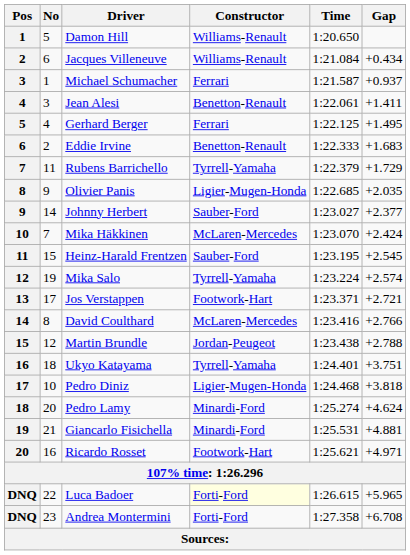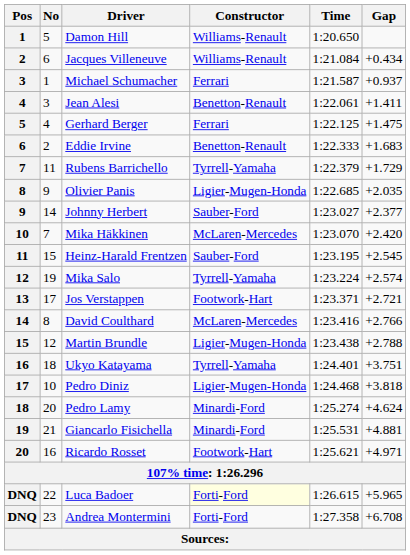 <table class="wikitable sortable" style="font-size: 95%;">
 <tr>
 <th>Pos</th>
 <th>No</th>
 <th>Driver</th>
 <th>Constructor</th>
 <th>Time</th>
 <th>Gap</th>
 </tr>
 <tr>
 <th>1</th>
 <td>5</td>
 <td> <a href='#'>Damon Hill</a></td>
 <td><a href='#'>Williams</a>-<a href='#'>Renault</a></td>
 <td>1:20.650</td>
 <td></td>
 </tr>
 <tr>
 <th>2</th>
 <td>6</td>
 <td> <a href='#'>Jacques Villeneuve</a></td>
 <td><a href='#'>Williams</a>-<a href='#'>Renault</a></td>
 <td>1:21.084</td>
 <td>+0.434</td>
 </tr>
 <tr>
 <th>3</th>
 <td>1</td>
 <td> <a href='#'>Michael Schumacher</a></td>
 <td><a href='#'>Ferrari</a></td>
 <td>1:21.587</td>
 <td>+0.937</td>
 </tr>
 <tr>
 <th>4</th>
 <td>3</td>
 <td> <a href='#'>Jean Alesi</a></td>
 <td><a href='#'>Benetton</a>-<a href='#'>Renault</a></td>
 <td>1:22.061</td>
 <td>+1.411</td>
 </tr>
 <tr>
 <th>5</th>
 <td>4</td>
 <td> <a href='#'>Gerhard Berger</a></td>
 <td><a href='#'>Ferrari</a></td>
 <td>1:22.125</td>
-<td>+1.495</td>
+<td>+1.475</td>
 </tr>
 <tr>
 <th>6</th>
 <td>2</td>
 <td> <a href='#'>Eddie Irvine</a></td>
 <td><a href='#'>Benetton</a>-<a href='#'>Renault</a></td>
 <td>1:22.333</td>
 <td>+1.683</td>
 </tr>
 <tr>
 <th>7</th>
 <td>11</td>
 <td> <a href='#'>Rubens Barrichello</a></td>
 <td><a href='#'>Tyrrell</a>-<a href='#'>Yamaha</a></td>
 <td>1:22.379</td>
 <td>+1.729</td>
 </tr>
 <tr>
 <th>8</th>
 <td>9</td>
 <td> <a href='#'>Olivier Panis</a></td>
 <td><a href='#'>Ligier</a>-<a href='#'>Mugen-Honda</a></td>
 <td>1:22.685</td>
 <td>+2.035</td>
 </tr>
 <tr>
 <th>9</th>
 <td>14</td>
 <td> <a href='#'>Johnny Herbert</a></td>
 <td><a href='#'>Sauber</a>-<a href='#'>Ford</a></td>
 <td>1:23.027</td>
 <td>+2.377</td>
 </tr>
 <tr>
 <th>10</th>
 <td>7</td>
 <td> <a href='#'>Mika Häkkinen</a></td>
 <td><a href='#'>McLaren</a>-<a href='#'>Mercedes</a></td>
 <td>1:23.070</td>
-<td>+2.424</td>
+<td>+2.420</td>
 </tr>
 <tr>
 <th>11</th>
 <td>15</td>
 <td> <a href='#'>Heinz-Harald Frentzen</a></td>
 <td><a href='#'>Sauber</a>-<a href='#'>Ford</a></td>
 <td>1:23.195</td>
 <td>+2.545</td>
 </tr>
 <tr>
 <th>12</th>
 <td>19</td>
 <td> <a href='#'>Mika Salo</a></td>
 <td><a href='#'>Tyrrell</a>-<a href='#'>Yamaha</a></td>
 <td>1:23.224</td>
 <td>+2.574</td>
 </tr>
 <tr>
 <th>13</th>
 <td>17</td>
 <td> <a href='#'>Jos Verstappen</a></td>
 <td><a href='#'>Footwork</a>-<a href='#'>Hart</a></td>
 <td>1:23.371</td>
 <td>+2.721</td>
 </tr>
 <tr>
 <th>14</th>
 <td>8</td>
 <td> <a href='#'>David Coulthard</a></td>
 <td><a href='#'>McLaren</a>-<a href='#'>Mercedes</a></td>
 <td>1:23.416</td>
 <td>+2.766</td>
 </tr>
 <tr>
 <th>15</th>
 <td>12</td>
 <td> <a href='#'>Martin Brundle</a></td>
-<td><a href='#'>Jordan</a>-<a href='#'>Peugeot</a></td>
+<td><a href='#'>Ligier</a>-<a href='#'>Mugen-Honda</a></td>
 <td>1:23.438</td>
 <td>+2.788</td>
 </tr>
 <tr>
 <th>16</th>
 <td>18</td>
 <td> <a href='#'>Ukyo Katayama</a></td>
 <td><a href='#'>Tyrrell</a>-<a href='#'>Yamaha</a></td>
 <td>1:24.401</td>
 <td>+3.751</td>
 </tr>
 <tr>
 <th>17</th>
 <td>10</td>
 <td> <a href='#'>Pedro Diniz</a></td>
 <td><a href='#'>Ligier</a>-<a href='#'>Mugen-Honda</a></td>
 <td>1:24.468</td>
 <td>+3.818</td>
 </tr>
 <tr>
 <th>18</th>
 <td>20</td>
 <td> <a href='#'>Pedro Lamy</a></td>
 <td><a href='#'>Minardi</a>-<a href='#'>Ford</a></td>
 <td>1:25.274</td>
 <td>+4.624</td>
 </tr>
 <tr>
 <th>19</th>
 <td>21</td>
 <td> <a href='#'>Giancarlo Fisichella</a></td>
 <td><a href='#'>Minardi</a>-<a href='#'>Ford</a></td>
 <td>1:25.531</td>
 <td>+4.881</td>
 </tr>
 <tr>
 <th>20</th>
 <td>16</td>
 <td> <a href='#'>Ricardo Rosset</a></td>
 <td><a href='#'>Footwork</a>-<a href='#'>Hart</a></td>
 <td>1:25.621</td>
 <td>+4.971</td>
 </tr>
 <tr>
 <th colspan="8"><a href='#'>107% time</a>: 1:26.296</th>
 </tr>
 <tr>
 <th>DNQ</th>
 <td>22</td>
 <td> <a href='#'>Luca Badoer</a></td>
 <td style="background: lightyellow;"><a href='#'>Forti</a>-<a href='#'>Ford</a></td>
 <td>1:26.615</td>
 <td>+5.965</td>
 </tr>
 <tr>
 <th>DNQ</th>
 <td>23</td>
 <td> <a href='#'>Andrea Montermini</a></td>
 <td><a href='#'>Forti</a>-<a href='#'>Ford</a></td>
 <td>1:27.358</td>
 <td>+6.708</td>
 </tr>
 <tr>
 <th colspan="6">Sources:</th>
 </tr>
 </table>
